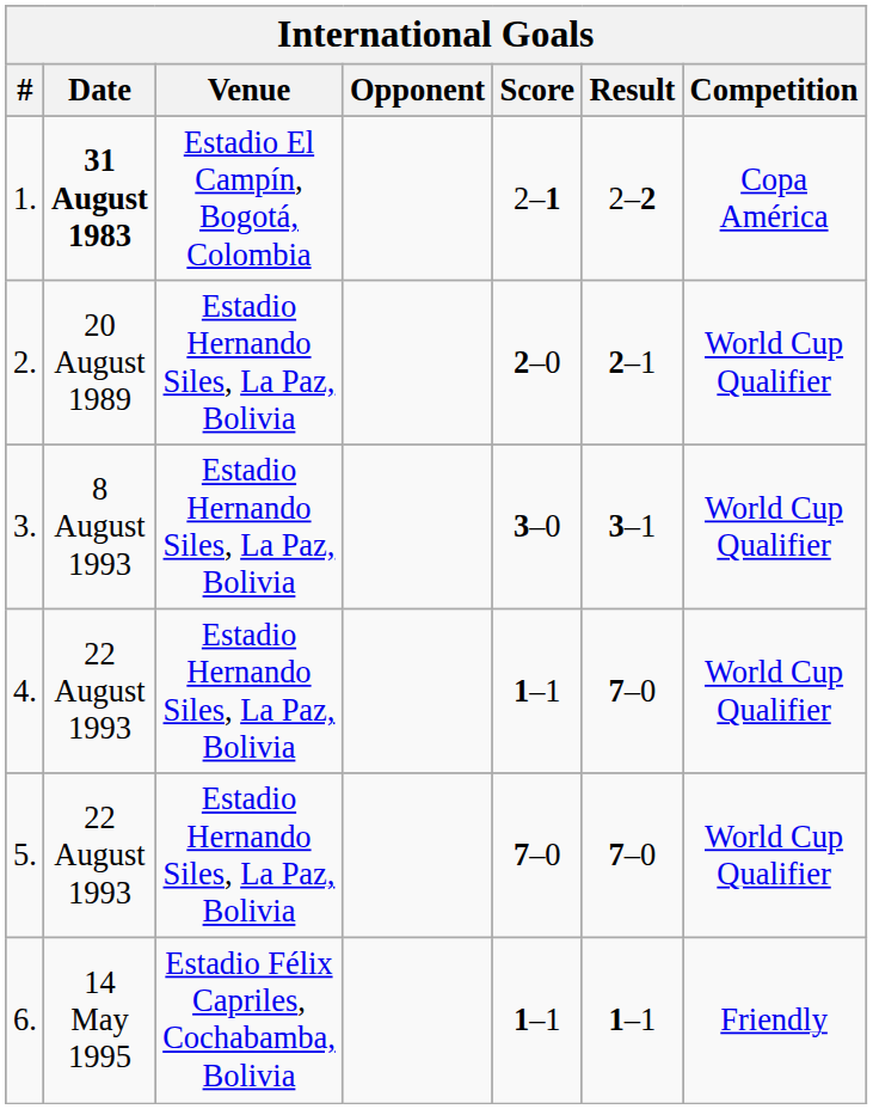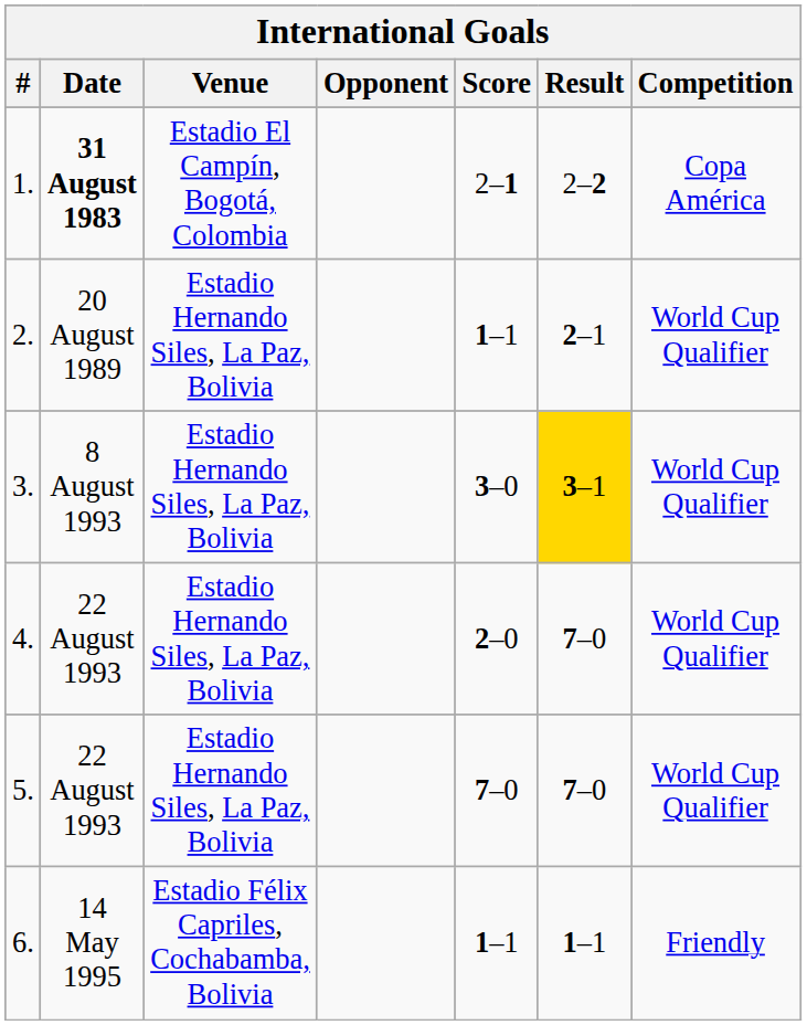 <table class="wikitable collapsible collapsed" style=" text-align:center; font-size:95%;" width="64%">
 <tr>
 <th colspan=7><big>International Goals</big></th>
 </tr>
 <tr>
 <th>#</th>
 <th>Date</th>
 <th>Venue</th>
 <th>Opponent</th>
 <th>Score</th>
 <th>Result</th>
 <th>Competition</th>
 </tr>
 <tr>
 <td>1.</td>
 <td><strong>31 August 1983</strong></td>
 <td><a href='#'>Estadio El Campín</a>, <a href='#'>Bogotá, Colombia</a></td>
 <td></td>
 <td>2–<strong>1</strong></td>
 <td>2–<strong>2</strong></td>
 <td><a href='#'>Copa América</a></td>
 </tr>
 <tr>
 <td>2.</td>
 <td>20 August 1989</td>
 <td><a href='#'>Estadio Hernando Siles</a>, <a href='#'>La Paz, Bolivia</a></td>
 <td></td>
-<td><strong>2</strong>–0</td>
+<td><strong>1</strong>–1</td>
 <td><strong>2</strong>–1</td>
 <td><a href='#'>World Cup Qualifier</a></td>
 </tr>
 <tr>
 <td>3.</td>
 <td>8 August 1993</td>
 <td><a href='#'>Estadio Hernando Siles</a>, <a href='#'>La Paz, Bolivia</a></td>
 <td></td>
 <td><strong>3</strong>–0</td>
-<td><strong>3</strong>–1</td>
+<td style="background: gold;"><strong>3</strong>–1</td>
 <td><a href='#'>World Cup Qualifier</a></td>
 </tr>
 <tr>
 <td>4.</td>
 <td>22 August 1993</td>
 <td><a href='#'>Estadio Hernando Siles</a>, <a href='#'>La Paz, Bolivia</a></td>
 <td></td>
-<td><strong>1</strong>–1</td>
+<td><strong>2</strong>–0</td>
 <td><strong>7</strong>–0</td>
 <td><a href='#'>World Cup Qualifier</a></td>
 </tr>
 <tr>
 <td>5.</td>
 <td>22 August 1993</td>
 <td><a href='#'>Estadio Hernando Siles</a>, <a href='#'>La Paz, Bolivia</a></td>
 <td></td>
 <td><strong>7</strong>–0</td>
 <td><strong>7</strong>–0</td>
 <td><a href='#'>World Cup Qualifier</a></td>
 </tr>
 <tr>
 <td>6.</td>
 <td>14 May 1995</td>
 <td><a href='#'>Estadio Félix Capriles</a>, <a href='#'>Cochabamba, Bolivia</a></td>
 <td></td>
 <td><strong>1</strong>–1</td>
 <td><strong>1</strong>–1</td>
 <td><a href='#'>Friendly</a></td>
 </tr>
 </table>
